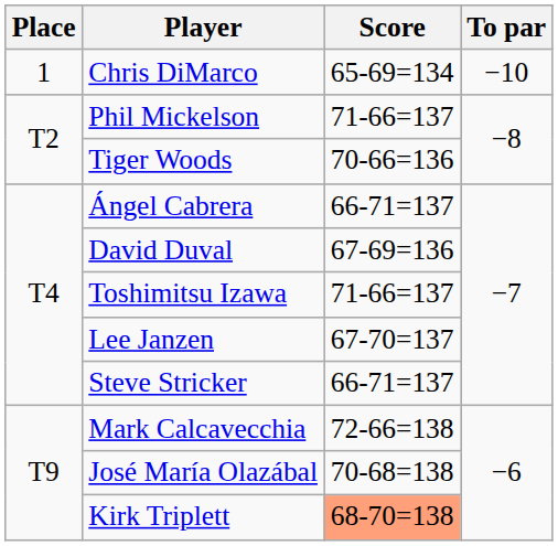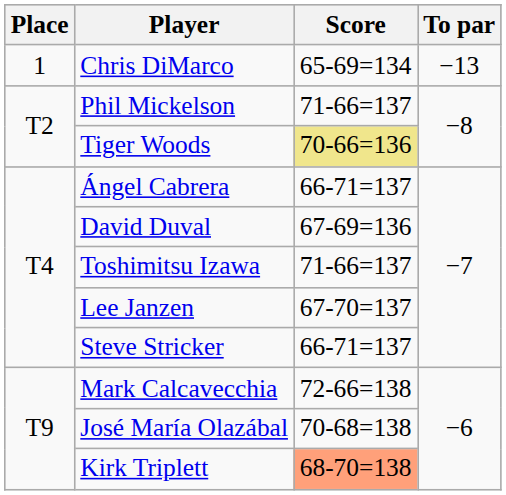 <table class="wikitable">
 <tr>
 <th>Place</th>
 <th>Player</th>
 <th>Score</th>
 <th>To par</th>
 </tr>
 <tr>
 <td align=center>1</td>
 <td> <a href='#'>Chris DiMarco</a></td>
 <td align=center>65-69=134</td>
-<td align=center>−10</td>
+<td align=center>−13</td>
 </tr>
 <tr>
 <td rowspan="2" align=center>T2</td>
 <td> <a href='#'>Phil Mickelson</a></td>
 <td align=center>71-66=137</td>
 <td rowspan="2" align=center>−8</td>
 </tr>
 <tr>
 <td> <a href='#'>Tiger Woods</a></td>
-<td align=center>70-66=136</td>
+<td align=center style="background: khaki;">70-66=136</td>
 </tr>
 <tr>
 <td rowspan="5" align=center>T4</td>
 <td> <a href='#'>Ángel Cabrera</a></td>
 <td align=center>66-71=137</td>
 <td rowspan="5" align=center>−7</td>
 </tr>
 <tr>
 <td> <a href='#'>David Duval</a></td>
 <td align=center>67-69=136</td>
 </tr>
 <tr>
 <td> <a href='#'>Toshimitsu Izawa</a></td>
 <td align=center>71-66=137</td>
 </tr>
 <tr>
 <td> <a href='#'>Lee Janzen</a></td>
 <td align=center>67-70=137</td>
 </tr>
 <tr>
 <td> <a href='#'>Steve Stricker</a></td>
 <td align=center>66-71=137</td>
 </tr>
 <tr>
 <td rowspan="3" align=center>T9</td>
 <td> <a href='#'>Mark Calcavecchia</a></td>
 <td align=center>72-66=138</td>
 <td rowspan="3" align=center>−6</td>
 </tr>
 <tr>
 <td> <a href='#'>José María Olazábal</a></td>
 <td align=center>70-68=138</td>
 </tr>
 <tr>
 <td> <a href='#'>Kirk Triplett</a></td>
 <td align=center style="background: lightsalmon;">68-70=138</td>
 </tr>
 </table>
